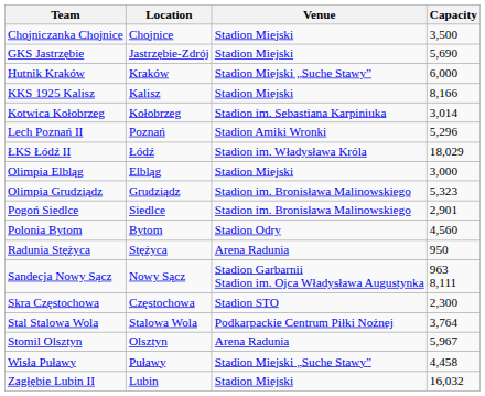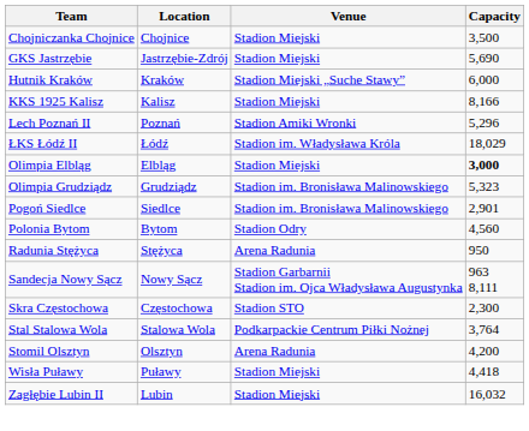 <table class="wikitable sortable" style="text-align: left;">
 <tr>
 <th>Team</th>
 <th>Location</th>
 <th>Venue</th>
 <th>Capacity</th>
 </tr>
 <tr>
 <td><a href='#'>Chojniczanka Chojnice</a></td>
 <td><a href='#'>Chojnice</a></td>
 <td><a href='#'>Stadion Miejski</a></td>
 <td>3,500</td>
 </tr>
 <tr>
 <td><a href='#'>GKS Jastrzębie</a></td>
 <td><a href='#'>Jastrzębie-Zdrój</a></td>
 <td><a href='#'>Stadion Miejski</a></td>
 <td>5,690</td>
 </tr>
 <tr>
 <td><a href='#'>Hutnik Kraków</a></td>
 <td><a href='#'>Kraków</a></td>
 <td><a href='#'>Stadion Miejski „Suche Stawy”</a></td>
 <td>6,000</td>
 </tr>
 <tr>
 <td><a href='#'>KKS 1925 Kalisz</a></td>
 <td><a href='#'>Kalisz</a></td>
 <td><a href='#'>Stadion Miejski</a></td>
 <td>8,166</td>
 </tr>
 <tr>
-<td><a href='#'>Kotwica Kołobrzeg</a></td>
-<td><a href='#'>Kołobrzeg</a></td>
-<td><a href='#'>Stadion im. Sebastiana Karpiniuka</a></td>
-<td>3,014</td>
-</tr>
-<tr>
 <td><a href='#'>Lech Poznań II</a></td>
 <td><a href='#'>Poznań</a></td>
 <td><a href='#'>Stadion Amiki Wronki</a></td>
 <td>5,296</td>
 </tr>
 <tr>
 <td><a href='#'>ŁKS Łódź II</a></td>
 <td><a href='#'>Łódź</a></td>
 <td><a href='#'>Stadion im. Władysława Króla</a></td>
 <td>18,029</td>
 </tr>
 <tr>
 <td><a href='#'>Olimpia Elbląg</a></td>
 <td><a href='#'>Elbląg</a></td>
 <td><a href='#'>Stadion Miejski</a></td>
-<td>3,000</td>
+<td><strong>3,000</strong></td>
 </tr>
 <tr>
 <td><a href='#'>Olimpia Grudziądz</a></td>
 <td><a href='#'>Grudziądz</a></td>
 <td><a href='#'>Stadion im. Bronisława Malinowskiego</a></td>
 <td>5,323</td>
 </tr>
 <tr>
 <td><a href='#'>Pogoń Siedlce</a></td>
 <td><a href='#'>Siedlce</a></td>
 <td><a href='#'>Stadion im. Bronisława Malinowskiego</a></td>
 <td>2,901</td>
 </tr>
 <tr>
 <td><a href='#'>Polonia Bytom</a></td>
 <td><a href='#'>Bytom</a></td>
 <td><a href='#'>Stadion Odry</a> </td>
 <td>4,560</td>
 </tr>
 <tr>
 <td><a href='#'>Radunia Stężyca</a></td>
 <td><a href='#'>Stężyca</a></td>
 <td><a href='#'>Arena Radunia</a></td>
 <td>950</td>
 </tr>
 <tr>
 <td><a href='#'>Sandecja Nowy Sącz</a></td>
 <td><a href='#'>Nowy Sącz</a></td>
 <td><a href='#'>Stadion Garbarnii</a><br><a href='#'>Stadion im. Ojca Władysława Augustynka</a></td>
 <td>963<br>8,111</td>
 </tr>
 <tr>
 <td><a href='#'>Skra Częstochowa</a></td>
 <td><a href='#'>Częstochowa</a></td>
 <td><a href='#'>Stadion STO</a></td>
 <td>2,300</td>
 </tr>
 <tr>
 <td><a href='#'>Stal Stalowa Wola</a></td>
 <td><a href='#'>Stalowa Wola</a></td>
 <td><a href='#'>Podkarpackie Centrum Piłki Nożnej</a></td>
 <td>3,764</td>
 </tr>
 <tr>
 <td><a href='#'>Stomil Olsztyn</a></td>
 <td><a href='#'>Olsztyn</a></td>
 <td><a href='#'>Arena Radunia</a></td>
-<td>5,967</td>
+<td>4,200</td>
 </tr>
 <tr>
 <td><a href='#'>Wisła Puławy</a></td>
 <td><a href='#'>Puławy</a></td>
-<td><a href='#'>Stadion Miejski „Suche Stawy”</a></td>
-<td>4,458</td>
+<td><a href='#'>Stadion Miejski</a></td>
+<td>4,418</td>
 </tr>
 <tr>
 <td><a href='#'>Zagłębie Lubin II</a></td>
 <td><a href='#'>Lubin</a></td>
 <td><a href='#'>Stadion Miejski</a></td>
 <td>16,032</td>
 </tr>
 </table>
